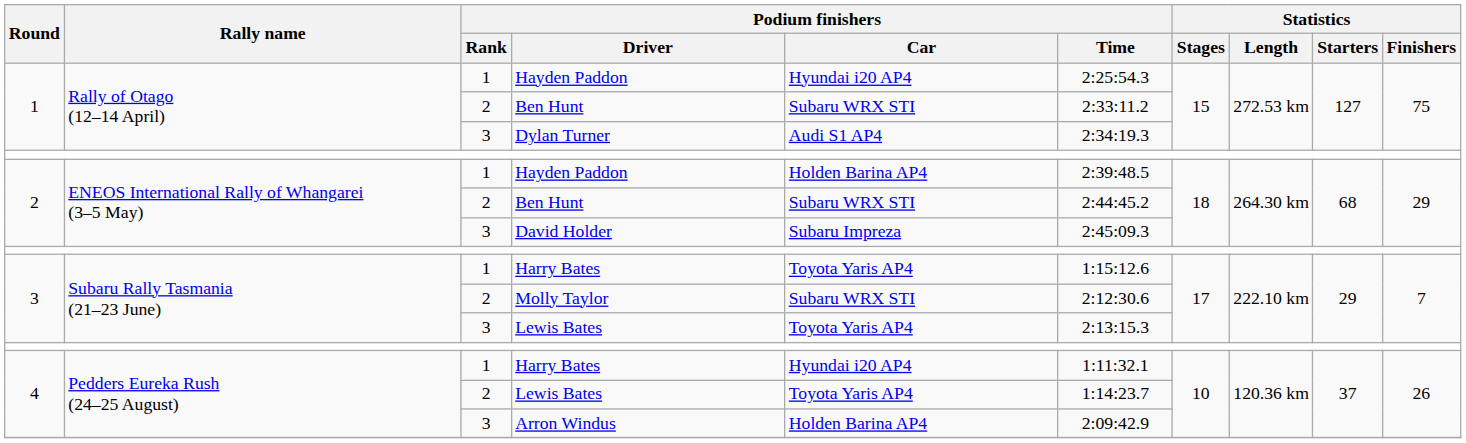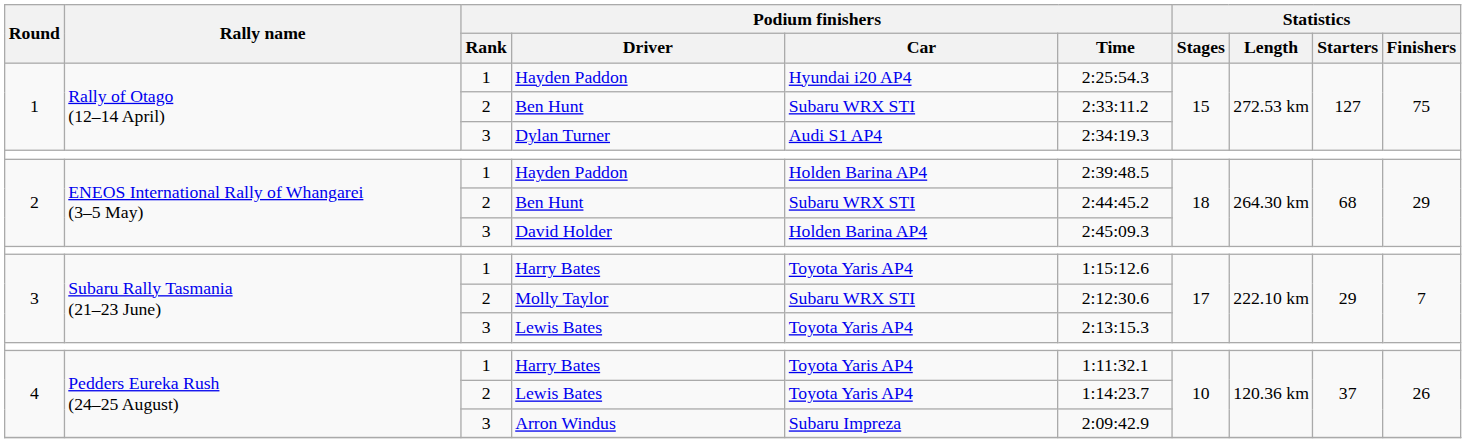 <table class="wikitable" style="font-size:85%;">
 <tr>
 <th rowspan=2>Round</th>
 <th style="width:22em" rowspan=2>Rally name</th>
 <th colspan=4>Podium finishers</th>
 <th colspan=4>Statistics</th>
 </tr>
 <tr>
 <th>Rank</th>
 <th style="width:15em">Driver</th>
 <th style="width:15em">Car</th>
 <th style="width:6em">Time</th>
 <th>Stages</th>
 <th>Length</th>
 <th>Starters</th>
 <th>Finishers</th>
 </tr>
 <tr>
 <td rowspan=3 align=center>1</td>
 <td rowspan=3> <a href='#'>Rally of Otago</a><br>(12–14 April)</td>
 <td align=center>1</td>
 <td> <a href='#'>Hayden Paddon</a></td>
 <td><a href='#'>Hyundai i20 AP4</a></td>
 <td align=center>2:25:54.3</td>
 <td rowspan=3 align=center>15</td>
 <td rowspan=3 align=center>272.53 km</td>
 <td rowspan=3 align=center>127</td>
 <td rowspan=3 align=center>75</td>
 </tr>
 <tr>
 <td align=center>2</td>
 <td> <a href='#'>Ben Hunt</a></td>
 <td><a href='#'>Subaru WRX STI</a></td>
 <td align=center>2:33:11.2</td>
 </tr>
 <tr>
 <td align=center>3</td>
 <td> <a href='#'>Dylan Turner</a></td>
 <td><a href='#'>Audi S1 AP4</a></td>
 <td align=center>2:34:19.3</td>
 </tr>
 <tr style="background:white;">
 <td colspan="12"></td>
 </tr>
 <tr>
 <td rowspan=3 align=center>2</td>
 <td rowspan=3> <a href='#'>ENEOS International Rally of Whangarei</a><br>(3–5 May)</td>
 <td align=center>1</td>
 <td> <a href='#'>Hayden Paddon</a></td>
 <td><a href='#'>Holden Barina AP4</a></td>
 <td align=center>2:39:48.5</td>
 <td rowspan=3 align=center>18</td>
 <td rowspan=3 align=center>264.30 km</td>
 <td rowspan=3 align=center>68</td>
 <td rowspan=3 align=center>29</td>
 </tr>
 <tr>
 <td align=center>2</td>
 <td> <a href='#'>Ben Hunt</a></td>
 <td><a href='#'>Subaru WRX STI</a></td>
 <td align=center>2:44:45.2</td>
 </tr>
 <tr>
 <td align=center>3</td>
 <td> <a href='#'>David Holder</a></td>
-<td><a href='#'>Subaru Impreza</a></td>
+<td><a href='#'>Holden Barina AP4</a></td>
 <td align=center>2:45:09.3</td>
 </tr>
 <tr style="background:white;">
 <td colspan="12"></td>
 </tr>
 <tr>
 <td rowspan=3 align=center>3</td>
 <td rowspan=3> <a href='#'>Subaru Rally Tasmania</a><br>(21–23 June)</td>
 <td align=center>1</td>
 <td> <a href='#'>Harry Bates</a></td>
 <td><a href='#'>Toyota Yaris AP4</a></td>
 <td align=center>1:15:12.6</td>
 <td rowspan=3 align=center>17</td>
 <td rowspan=3 align=center>222.10 km</td>
 <td rowspan=3 align=center>29</td>
 <td rowspan=3 align=center>7</td>
 </tr>
 <tr>
 <td align=center>2</td>
 <td> <a href='#'>Molly Taylor</a></td>
 <td><a href='#'>Subaru WRX STI</a></td>
 <td align=center>2:12:30.6</td>
 </tr>
 <tr>
 <td align=center>3</td>
 <td> <a href='#'>Lewis Bates</a></td>
 <td><a href='#'>Toyota Yaris AP4</a></td>
 <td align=center>2:13:15.3</td>
 </tr>
 <tr style="background:white;">
 <td colspan="12"></td>
 </tr>
 <tr>
 <td rowspan=3 align=center>4</td>
 <td rowspan=3> <a href='#'>Pedders Eureka Rush</a><br>(24–25 August)</td>
 <td align=center>1</td>
 <td> <a href='#'>Harry Bates</a></td>
-<td><a href='#'>Hyundai i20 AP4</a></td>
+<td><a href='#'>Toyota Yaris AP4</a></td>
 <td align=center>1:11:32.1</td>
 <td rowspan=3 align=center>10</td>
 <td rowspan=3 align=center>120.36 km</td>
 <td rowspan=3 align=center>37</td>
 <td rowspan=3 align=center>26</td>
 </tr>
 <tr>
 <td align=center>2</td>
 <td> <a href='#'>Lewis Bates</a></td>
 <td><a href='#'>Toyota Yaris AP4</a></td>
 <td align=center>1:14:23.7</td>
 </tr>
 <tr>
 <td align=center>3</td>
 <td> <a href='#'>Arron Windus</a></td>
-<td><a href='#'>Holden Barina AP4</a></td>
+<td><a href='#'>Subaru Impreza</a></td>
 <td align=center>2:09:42.9</td>
 </tr>
 <tr>
 </tr>
 </table>
